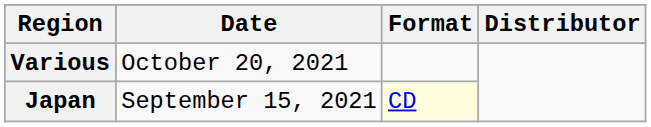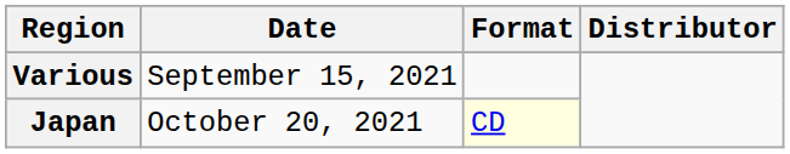 <table class="wikitable plainrowheaders">
 <tr>
 <th>Region</th>
 <th>Date</th>
 <th>Format</th>
 <th>Distributor</th>
 </tr>
 <tr>
 <th scope="row">Various</th>
-<td>October 20, 2021</td>
+<td>September 15, 2021</td>
 <td></td>
 <td rowspan=2></td>
 </tr>
 <tr>
 <th scope="row">Japan</th>
-<td>September 15, 2021</td>
+<td>October 20, 2021</td>
 <td style="background: lightyellow;"><a href='#'>CD</a></td>
 </tr>
 </table>
